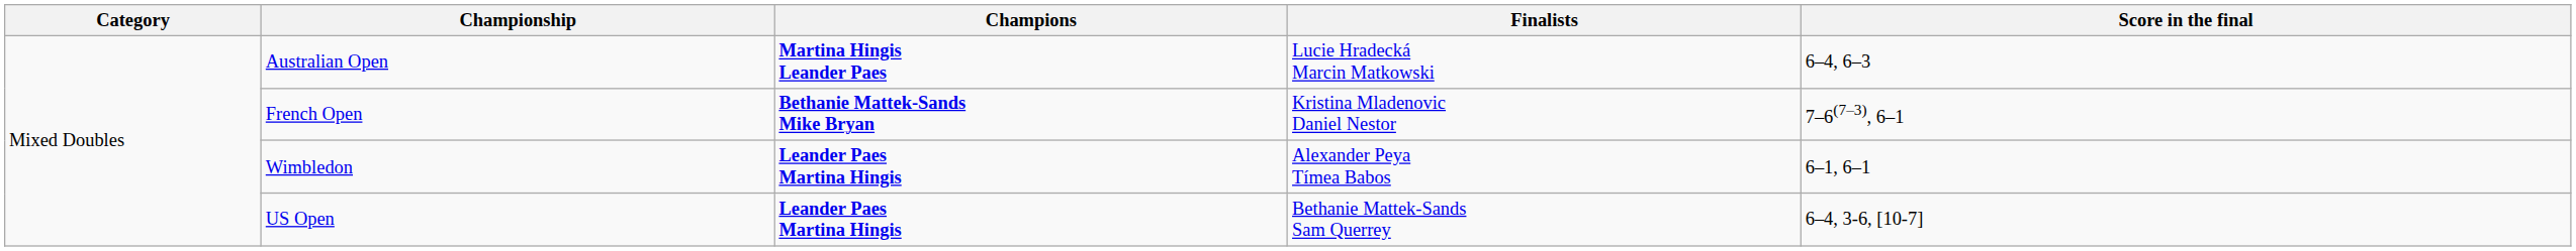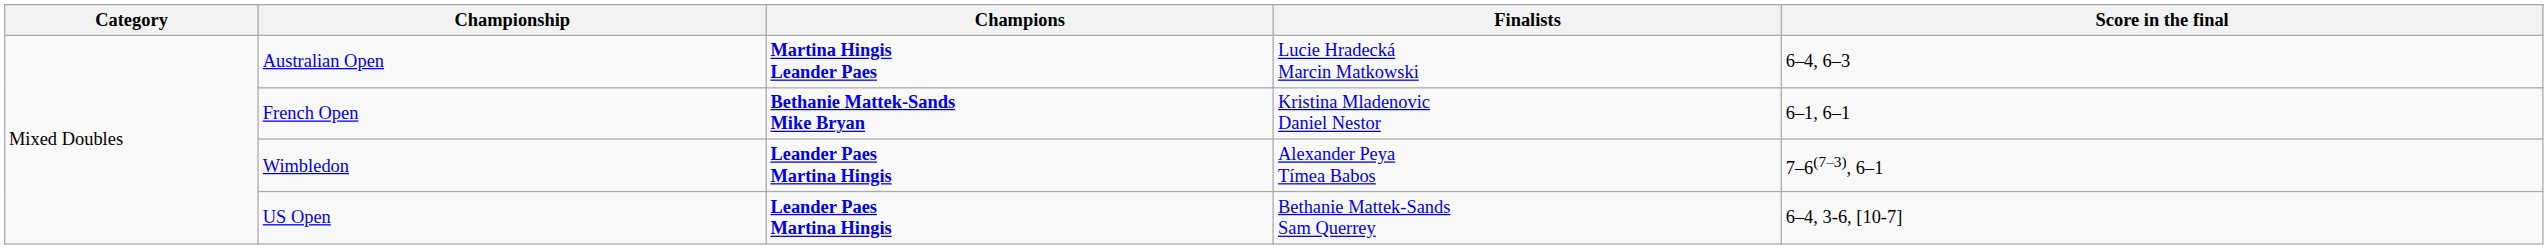 <table class="wikitable"  style="font-size:90%; width:100%;">
 <tr>
 <th style="width: 10%;">Category</th>
 <th style="width: 20%;">Championship</th>
 <th style="width: 20%;">Champions</th>
 <th style="width: 20%;">Finalists</th>
 <th style="width: 30%;">Score in the final</th>
 </tr>
 <tr>
 <td rowspan="4">Mixed Doubles</td>
 <td><a href='#'>Australian Open</a></td>
 <td> <strong><a href='#'>Martina Hingis</a></strong> <br>  <strong><a href='#'>Leander Paes</a></strong></td>
 <td> <a href='#'>Lucie Hradecká</a> <br>  <a href='#'>Marcin Matkowski</a></td>
 <td>6–4, 6–3</td>
 </tr>
 <tr>
 <td><a href='#'>French Open</a></td>
 <td> <strong><a href='#'>Bethanie Mattek-Sands</a> <br>  <a href='#'>Mike Bryan</a></strong></td>
 <td> <a href='#'>Kristina Mladenovic</a> <br>  <a href='#'>Daniel Nestor</a></td>
-<td>7–6<sup>(7–3)</sup>, 6–1</td>
+<td>6–1, 6–1</td>
 </tr>
 <tr>
 <td><a href='#'>Wimbledon</a></td>
 <td> <strong><a href='#'>Leander Paes</a></strong> <br>  <strong><a href='#'>Martina Hingis</a></strong></td>
 <td> <a href='#'>Alexander Peya</a> <br>  <a href='#'>Tímea Babos</a></td>
-<td>6–1, 6–1</td>
+<td>7–6<sup>(7–3)</sup>, 6–1</td>
 </tr>
 <tr>
 <td><a href='#'>US Open</a></td>
 <td> <strong><a href='#'>Leander Paes</a></strong> <br>  <strong><a href='#'>Martina Hingis</a></strong></td>
 <td> <a href='#'>Bethanie Mattek-Sands</a> <br>  <a href='#'>Sam Querrey</a></td>
 <td>6–4, 3-6, [10-7]</td>
 </tr>
 </table>
